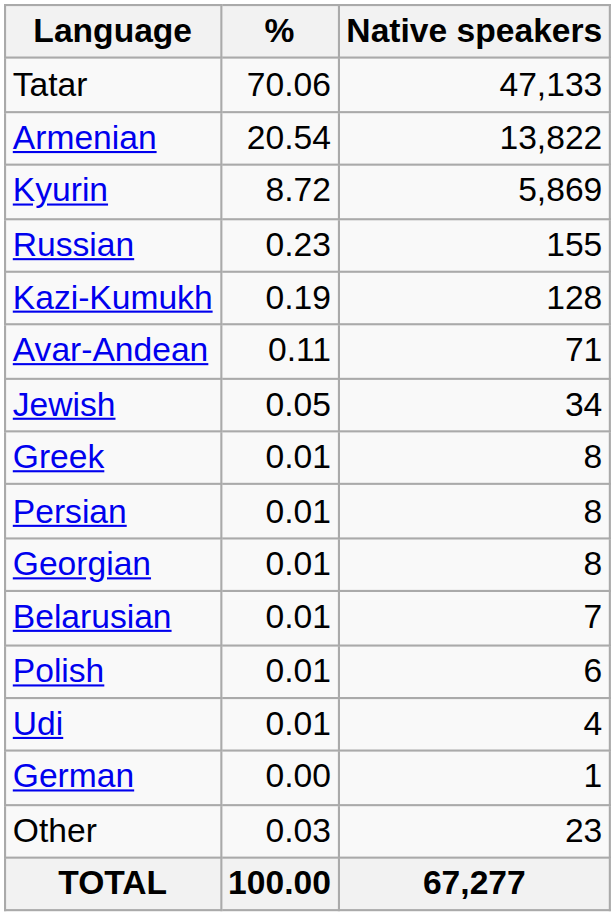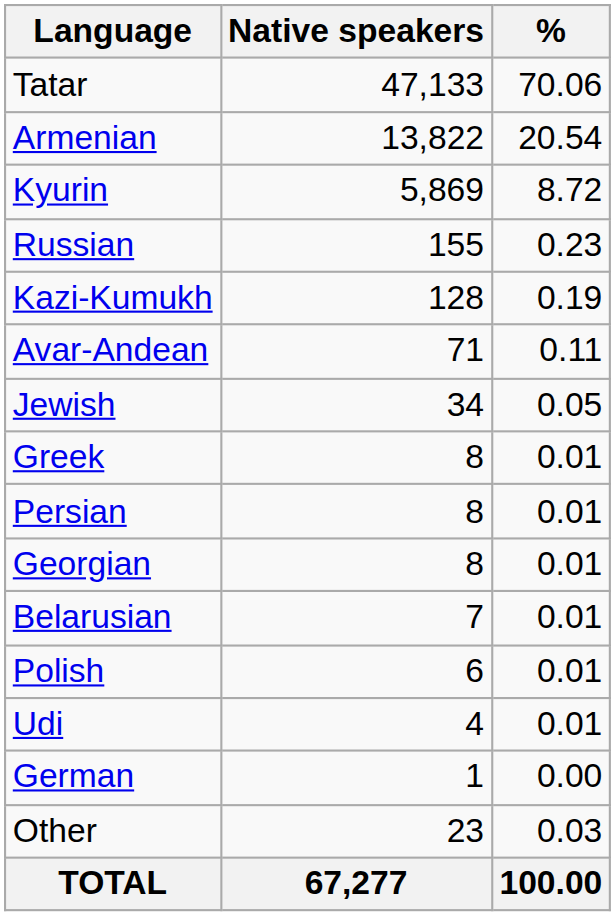 <table class="wikitable sortable">
 <tr>
 <th>Language</th>
+<th>Native speakers</th>
 <th>%</th>
-<th>Native speakers</th>
 </tr>
 <tr>
 <td>Tatar</td>
+<td align="right">47,133</td>
 <td align="right">70.06</td>
-<td align="right">47,133</td>
 </tr>
 <tr>
 <td><a href='#'>Armenian</a></td>
+<td align="right">13,822</td>
 <td align="right">20.54</td>
-<td align="right">13,822</td>
 </tr>
 <tr>
 <td><a href='#'>Kyurin</a></td>
+<td align="right">5,869</td>
 <td align="right">8.72</td>
-<td align="right">5,869</td>
 </tr>
 <tr>
 <td><a href='#'>Russian</a></td>
+<td align="right">155</td>
 <td align="right">0.23</td>
-<td align="right">155</td>
 </tr>
 <tr>
 <td><a href='#'>Kazi-Kumukh</a></td>
+<td align="right">128</td>
 <td align="right">0.19</td>
-<td align="right">128</td>
 </tr>
 <tr>
 <td><a href='#'>Avar-Andean</a></td>
+<td align="right">71</td>
 <td align="right">0.11</td>
-<td align="right">71</td>
 </tr>
 <tr>
 <td><a href='#'>Jewish</a></td>
+<td align="right">34</td>
 <td align="right">0.05</td>
-<td align="right">34</td>
 </tr>
 <tr>
 <td><a href='#'>Greek</a></td>
+<td align="right">8</td>
 <td align="right">0.01</td>
-<td align="right">8</td>
 </tr>
 <tr>
 <td><a href='#'>Persian</a></td>
+<td align="right">8</td>
 <td align="right">0.01</td>
-<td align="right">8</td>
 </tr>
 <tr>
 <td><a href='#'>Georgian</a></td>
+<td align="right">8</td>
 <td align="right">0.01</td>
-<td align="right">8</td>
 </tr>
 <tr>
 <td><a href='#'>Belarusian</a></td>
+<td align="right">7</td>
 <td align="right">0.01</td>
-<td align="right">7</td>
 </tr>
 <tr>
 <td><a href='#'>Polish</a></td>
+<td align="right">6</td>
 <td align="right">0.01</td>
-<td align="right">6</td>
 </tr>
 <tr>
 <td><a href='#'>Udi</a></td>
+<td align="right">4</td>
 <td align="right">0.01</td>
-<td align="right">4</td>
 </tr>
 <tr>
 <td><a href='#'>German</a></td>
+<td align="right">1</td>
 <td align="right">0.00</td>
-<td align="right">1</td>
 </tr>
 <tr>
 <td>Other</td>
+<td align="right">23</td>
 <td align="right">0.03</td>
-<td align="right">23</td>
 </tr>
 <tr>
 <th>TOTAL</th>
+<th>67,277</th>
 <th>100.00</th>
-<th>67,277</th>
 </tr>
 </table>
